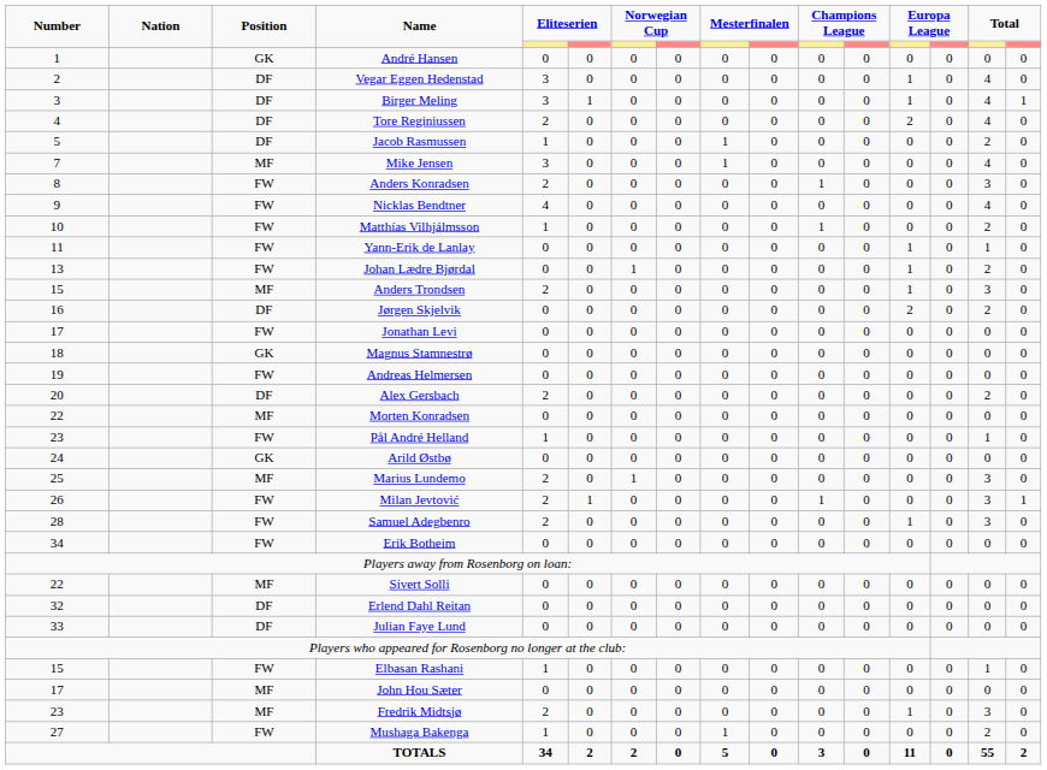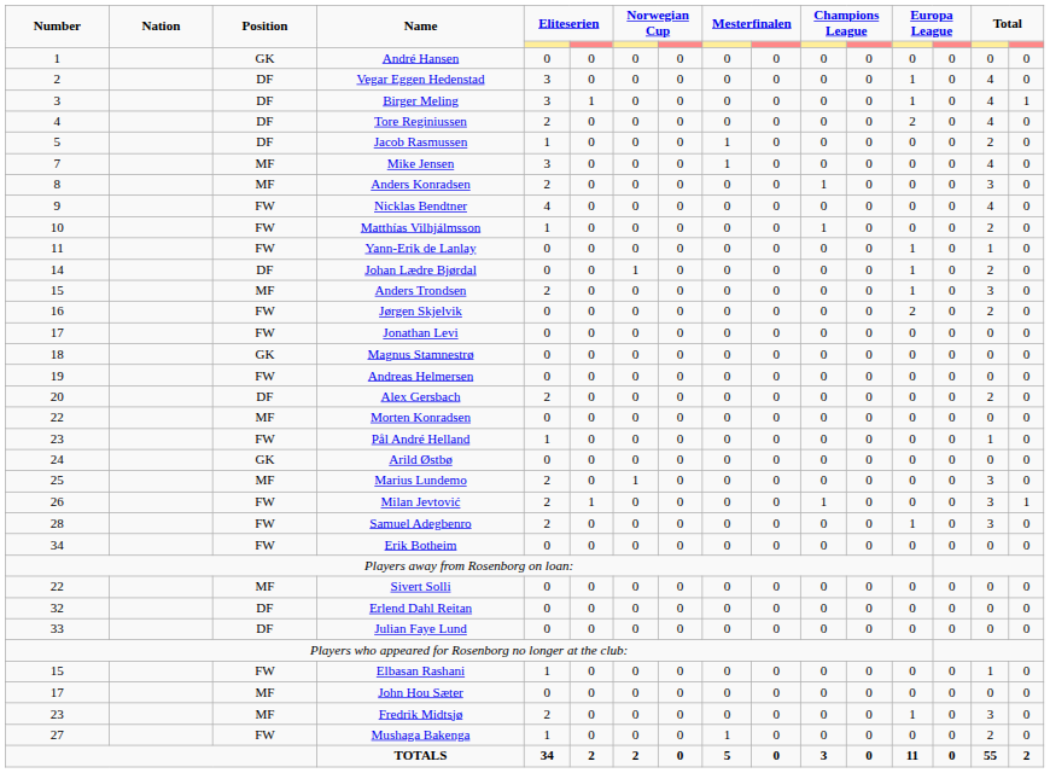 <table class="wikitable" style="font-size: 100%; text-align: center;">
 <tr>
 <td rowspan="2" width="10%" align="center"><strong>Number</strong></td>
 <td rowspan="2" width="10%" align="center"><strong>Nation</strong></td>
 <td rowspan="2" width="10%" align="center"><strong>Position</strong></td>
 <td rowspan="2" width="20%" align="center"><strong>Name</strong></td>
 <td colspan="2" align="center"><strong><a href='#'>Eliteserien</a></strong></td>
 <td colspan="2" align="center"><strong><a href='#'>Norwegian Cup</a></strong></td>
 <td colspan="2" align="center"><strong><a href='#'>Mesterfinalen</a></strong></td>
 <td colspan="2" align="center"><strong><a href='#'>Champions League</a></strong></td>
 <td colspan="2" align="center"><strong><a href='#'>Europa League</a></strong></td>
 <td colspan="2" align="center"><strong>Total</strong></td>
 </tr>
 <tr>
 <th width=60 style="background: #FFEE99"></th>
 <th width=60 style="background: #FF8888"></th>
 <th width=60 style="background: #FFEE99"></th>
 <th width=60 style="background: #FF8888"></th>
 <th width=60 style="background: #FFEE99"></th>
 <th width=60 style="background: #FF8888"></th>
 <th width=60 style="background: #FFEE99"></th>
 <th width=60 style="background: #FF8888"></th>
 <th width=60 style="background: #FFEE99"></th>
 <th width=60 style="background: #FF8888"></th>
 <th width=60 style="background: #FFEE99"></th>
 <th width=60 style="background: #FF8888"></th>
 </tr>
 <tr>
 <td>1</td>
 <td></td>
 <td>GK</td>
 <td><a href='#'>André Hansen</a></td>
 <td>0</td>
 <td>0</td>
 <td>0</td>
 <td>0</td>
 <td>0</td>
 <td>0</td>
 <td>0</td>
 <td>0</td>
 <td>0</td>
 <td>0</td>
 <td>0</td>
 <td>0</td>
 </tr>
 <tr>
 <td>2</td>
 <td></td>
 <td>DF</td>
 <td><a href='#'>Vegar Eggen Hedenstad</a></td>
 <td>3</td>
 <td>0</td>
 <td>0</td>
 <td>0</td>
 <td>0</td>
 <td>0</td>
 <td>0</td>
 <td>0</td>
 <td>1</td>
 <td>0</td>
 <td>4</td>
 <td>0</td>
 </tr>
 <tr>
 <td>3</td>
 <td></td>
 <td>DF</td>
 <td><a href='#'>Birger Meling</a></td>
 <td>3</td>
 <td>1</td>
 <td>0</td>
 <td>0</td>
 <td>0</td>
 <td>0</td>
 <td>0</td>
 <td>0</td>
 <td>1</td>
 <td>0</td>
 <td>4</td>
 <td>1</td>
 </tr>
 <tr>
 <td>4</td>
 <td></td>
 <td>DF</td>
 <td><a href='#'>Tore Reginiussen</a></td>
 <td>2</td>
 <td>0</td>
 <td>0</td>
 <td>0</td>
 <td>0</td>
 <td>0</td>
 <td>0</td>
 <td>0</td>
 <td>2</td>
 <td>0</td>
 <td>4</td>
 <td>0</td>
 </tr>
 <tr>
 <td>5</td>
 <td></td>
 <td>DF</td>
 <td><a href='#'>Jacob Rasmussen</a></td>
 <td>1</td>
 <td>0</td>
 <td>0</td>
 <td>0</td>
 <td>1</td>
 <td>0</td>
 <td>0</td>
 <td>0</td>
 <td>0</td>
 <td>0</td>
 <td>2</td>
 <td>0</td>
 </tr>
 <tr>
 <td>7</td>
 <td></td>
 <td>MF</td>
 <td><a href='#'>Mike Jensen</a></td>
 <td>3</td>
 <td>0</td>
 <td>0</td>
 <td>0</td>
 <td>1</td>
 <td>0</td>
 <td>0</td>
 <td>0</td>
 <td>0</td>
 <td>0</td>
 <td>4</td>
 <td>0</td>
 </tr>
 <tr>
 <td>8</td>
 <td></td>
-<td>FW</td>
+<td>MF</td>
 <td><a href='#'>Anders Konradsen</a></td>
 <td>2</td>
 <td>0</td>
 <td>0</td>
 <td>0</td>
 <td>0</td>
 <td>0</td>
 <td>1</td>
 <td>0</td>
 <td>0</td>
 <td>0</td>
 <td>3</td>
 <td>0</td>
 </tr>
 <tr>
 <td>9</td>
 <td></td>
 <td>FW</td>
 <td><a href='#'>Nicklas Bendtner</a></td>
 <td>4</td>
 <td>0</td>
 <td>0</td>
 <td>0</td>
 <td>0</td>
 <td>0</td>
 <td>0</td>
 <td>0</td>
 <td>0</td>
 <td>0</td>
 <td>4</td>
 <td>0</td>
 </tr>
 <tr>
 <td>10</td>
 <td></td>
 <td>FW</td>
 <td><a href='#'>Matthías Vilhjálmsson</a></td>
 <td>1</td>
 <td>0</td>
 <td>0</td>
 <td>0</td>
 <td>0</td>
 <td>0</td>
 <td>1</td>
 <td>0</td>
 <td>0</td>
 <td>0</td>
 <td>2</td>
 <td>0</td>
 </tr>
 <tr>
 <td>11</td>
 <td></td>
 <td>FW</td>
 <td><a href='#'>Yann-Erik de Lanlay</a></td>
 <td>0</td>
 <td>0</td>
 <td>0</td>
 <td>0</td>
 <td>0</td>
 <td>0</td>
 <td>0</td>
 <td>0</td>
 <td>1</td>
 <td>0</td>
 <td>1</td>
 <td>0</td>
 </tr>
 <tr>
-<td>13</td>
+<td>14</td>
 <td></td>
-<td>FW</td>
+<td>DF</td>
 <td><a href='#'>Johan Lædre Bjørdal</a></td>
 <td>0</td>
 <td>0</td>
 <td>1</td>
 <td>0</td>
 <td>0</td>
 <td>0</td>
 <td>0</td>
 <td>0</td>
 <td>1</td>
 <td>0</td>
 <td>2</td>
 <td>0</td>
 </tr>
 <tr>
 <td>15</td>
 <td></td>
 <td>MF</td>
 <td><a href='#'>Anders Trondsen</a></td>
 <td>2</td>
 <td>0</td>
 <td>0</td>
 <td>0</td>
 <td>0</td>
 <td>0</td>
 <td>0</td>
 <td>0</td>
 <td>1</td>
 <td>0</td>
 <td>3</td>
 <td>0</td>
 </tr>
 <tr>
 <td>16</td>
 <td></td>
-<td>DF</td>
+<td>FW</td>
 <td><a href='#'>Jørgen Skjelvik</a></td>
 <td>0</td>
 <td>0</td>
 <td>0</td>
 <td>0</td>
 <td>0</td>
 <td>0</td>
 <td>0</td>
 <td>0</td>
 <td>2</td>
 <td>0</td>
 <td>2</td>
 <td>0</td>
 </tr>
 <tr>
 <td>17</td>
 <td></td>
 <td>FW</td>
 <td><a href='#'>Jonathan Levi</a></td>
 <td>0</td>
 <td>0</td>
 <td>0</td>
 <td>0</td>
 <td>0</td>
 <td>0</td>
 <td>0</td>
 <td>0</td>
 <td>0</td>
 <td>0</td>
 <td>0</td>
 <td>0</td>
 </tr>
 <tr>
 <td>18</td>
 <td></td>
 <td>GK</td>
 <td><a href='#'>Magnus Stamnestrø</a></td>
 <td>0</td>
 <td>0</td>
 <td>0</td>
 <td>0</td>
 <td>0</td>
 <td>0</td>
 <td>0</td>
 <td>0</td>
 <td>0</td>
 <td>0</td>
 <td>0</td>
 <td>0</td>
 </tr>
 <tr>
 <td>19</td>
 <td></td>
 <td>FW</td>
 <td><a href='#'>Andreas Helmersen</a></td>
 <td>0</td>
 <td>0</td>
 <td>0</td>
 <td>0</td>
 <td>0</td>
 <td>0</td>
 <td>0</td>
 <td>0</td>
 <td>0</td>
 <td>0</td>
 <td>0</td>
 <td>0</td>
 </tr>
 <tr>
 <td>20</td>
 <td></td>
 <td>DF</td>
 <td><a href='#'>Alex Gersbach</a></td>
 <td>2</td>
 <td>0</td>
 <td>0</td>
 <td>0</td>
 <td>0</td>
 <td>0</td>
 <td>0</td>
 <td>0</td>
 <td>0</td>
 <td>0</td>
 <td>2</td>
 <td>0</td>
 </tr>
 <tr>
 <td>22</td>
 <td></td>
 <td>MF</td>
 <td><a href='#'>Morten Konradsen</a></td>
 <td>0</td>
 <td>0</td>
 <td>0</td>
 <td>0</td>
 <td>0</td>
 <td>0</td>
 <td>0</td>
 <td>0</td>
 <td>0</td>
 <td>0</td>
 <td>0</td>
 <td>0</td>
 </tr>
 <tr>
 <td>23</td>
 <td></td>
 <td>FW</td>
 <td><a href='#'>Pål André Helland</a></td>
 <td>1</td>
 <td>0</td>
 <td>0</td>
 <td>0</td>
 <td>0</td>
 <td>0</td>
 <td>0</td>
 <td>0</td>
 <td>0</td>
 <td>0</td>
 <td>1</td>
 <td>0</td>
 </tr>
 <tr>
 <td>24</td>
 <td></td>
 <td>GK</td>
 <td><a href='#'>Arild Østbø</a></td>
 <td>0</td>
 <td>0</td>
 <td>0</td>
 <td>0</td>
 <td>0</td>
 <td>0</td>
 <td>0</td>
 <td>0</td>
 <td>0</td>
 <td>0</td>
 <td>0</td>
 <td>0</td>
 </tr>
 <tr>
 <td>25</td>
 <td></td>
 <td>MF</td>
 <td><a href='#'>Marius Lundemo</a></td>
 <td>2</td>
 <td>0</td>
 <td>1</td>
 <td>0</td>
 <td>0</td>
 <td>0</td>
 <td>0</td>
 <td>0</td>
 <td>0</td>
 <td>0</td>
 <td>3</td>
 <td>0</td>
 </tr>
 <tr>
 <td>26</td>
 <td></td>
 <td>FW</td>
 <td><a href='#'>Milan Jevtović</a></td>
 <td>2</td>
 <td>1</td>
 <td>0</td>
 <td>0</td>
 <td>0</td>
 <td>0</td>
 <td>1</td>
 <td>0</td>
 <td>0</td>
 <td>0</td>
 <td>3</td>
 <td>1</td>
 </tr>
 <tr>
 <td>28</td>
 <td></td>
 <td>FW</td>
 <td><a href='#'>Samuel Adegbenro</a></td>
 <td>2</td>
 <td>0</td>
 <td>0</td>
 <td>0</td>
 <td>0</td>
 <td>0</td>
 <td>0</td>
 <td>0</td>
 <td>1</td>
 <td>0</td>
 <td>3</td>
 <td>0</td>
 </tr>
 <tr>
 <td>34</td>
 <td></td>
 <td>FW</td>
 <td><a href='#'>Erik Botheim</a></td>
 <td>0</td>
 <td>0</td>
 <td>0</td>
 <td>0</td>
 <td>0</td>
 <td>0</td>
 <td>0</td>
 <td>0</td>
 <td>0</td>
 <td>0</td>
 <td>0</td>
 <td>0</td>
 </tr>
 <tr>
 <td colspan="13"><em>Players away from Rosenborg on loan:</em></td>
 </tr>
 <tr>
 <td>22</td>
 <td></td>
 <td>MF</td>
 <td><a href='#'>Sivert Solli</a></td>
 <td>0</td>
 <td>0</td>
 <td>0</td>
 <td>0</td>
 <td>0</td>
 <td>0</td>
 <td>0</td>
 <td>0</td>
 <td>0</td>
 <td>0</td>
 <td>0</td>
 <td>0</td>
 </tr>
 <tr>
 <td>32</td>
 <td></td>
 <td>DF</td>
 <td><a href='#'>Erlend Dahl Reitan</a></td>
 <td>0</td>
 <td>0</td>
 <td>0</td>
 <td>0</td>
 <td>0</td>
 <td>0</td>
 <td>0</td>
 <td>0</td>
 <td>0</td>
 <td>0</td>
 <td>0</td>
 <td>0</td>
 </tr>
 <tr>
 <td>33</td>
 <td></td>
 <td>DF</td>
 <td><a href='#'>Julian Faye Lund</a></td>
 <td>0</td>
 <td>0</td>
 <td>0</td>
 <td>0</td>
 <td>0</td>
 <td>0</td>
 <td>0</td>
 <td>0</td>
 <td>0</td>
 <td>0</td>
 <td>0</td>
 <td>0</td>
 </tr>
 <tr>
 <td colspan="13"><em>Players who appeared for Rosenborg no longer at the club:</em></td>
 </tr>
 <tr>
 <td>15</td>
 <td></td>
 <td>FW</td>
 <td><a href='#'>Elbasan Rashani</a></td>
 <td>1</td>
 <td>0</td>
 <td>0</td>
 <td>0</td>
 <td>0</td>
 <td>0</td>
 <td>0</td>
 <td>0</td>
 <td>0</td>
 <td>0</td>
 <td>1</td>
 <td>0</td>
 </tr>
 <tr>
 <td>17</td>
 <td></td>
 <td>MF</td>
 <td><a href='#'>John Hou Sæter</a></td>
 <td>0</td>
 <td>0</td>
 <td>0</td>
 <td>0</td>
 <td>0</td>
 <td>0</td>
 <td>0</td>
 <td>0</td>
 <td>0</td>
 <td>0</td>
 <td>0</td>
 <td>0</td>
 </tr>
 <tr>
 <td>23</td>
 <td></td>
 <td>MF</td>
 <td><a href='#'>Fredrik Midtsjø</a></td>
 <td>2</td>
 <td>0</td>
 <td>0</td>
 <td>0</td>
 <td>0</td>
 <td>0</td>
 <td>0</td>
 <td>0</td>
 <td>1</td>
 <td>0</td>
 <td>3</td>
 <td>0</td>
 </tr>
 <tr>
 <td>27</td>
 <td></td>
 <td>FW</td>
 <td><a href='#'>Mushaga Bakenga</a></td>
 <td>1</td>
 <td>0</td>
 <td>0</td>
 <td>0</td>
 <td>1</td>
 <td>0</td>
 <td>0</td>
 <td>0</td>
 <td>0</td>
 <td>0</td>
 <td>2</td>
 <td>0</td>
 </tr>
 <tr>
 <td colspan="3"></td>
 <td><strong>TOTALS</strong></td>
 <td><strong>34</strong></td>
 <td><strong>2</strong></td>
 <td><strong>2</strong></td>
 <td><strong>0</strong></td>
 <td><strong>5</strong></td>
 <td><strong>0</strong></td>
 <td><strong>3</strong></td>
 <td><strong>0</strong></td>
 <td><strong>11</strong></td>
 <td><strong>0</strong></td>
 <td><strong>55</strong></td>
 <td><strong>2</strong></td>
 </tr>
 </table>
